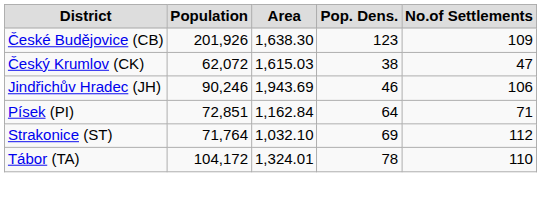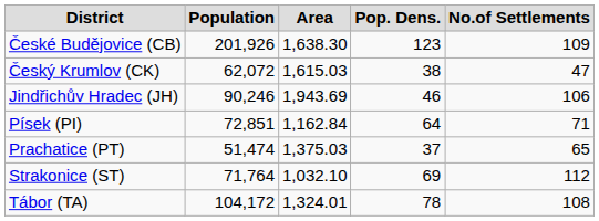 <table class="wikitable sortable">
 <tr>
 <th style="background:#ddd;">District</th>
 <th style="background:#ddd;">Population</th>
 <th style="background:#ddd;">Area</th>
 <th style="background:#ddd;">Pop. Dens.</th>
 <th style="background:#ddd;">No.of Settlements</th>
 </tr>
 <tr>
 <td><a href='#'>České Budějovice</a> (CB)</td>
 <td style="text-align:right;">201,926</td>
 <td style="text-align:right;">1,638.30</td>
 <td style="text-align:right;">123</td>
 <td style="text-align:right;">109</td>
 </tr>
 <tr>
 <td><a href='#'>Český Krumlov</a> (CK)</td>
 <td style="text-align:right;">62,072</td>
 <td style="text-align:right;">1,615.03</td>
 <td style="text-align:right;">38</td>
 <td style="text-align:right;">47</td>
 </tr>
 <tr>
 <td><a href='#'>Jindřichův Hradec</a> (JH)</td>
 <td style="text-align:right;">90,246</td>
 <td style="text-align:right;">1,943.69</td>
 <td style="text-align:right;">46</td>
 <td style="text-align:right;">106</td>
 </tr>
 <tr>
 <td><a href='#'>Písek</a> (PI)</td>
 <td style="text-align:right;">72,851</td>
 <td style="text-align:right;">1,162.84</td>
 <td style="text-align:right;">64</td>
 <td style="text-align:right;">71</td>
 </tr>
 <tr>
+<td><a href='#'>Prachatice</a> (PT)</td>
+<td style="text-align:right;">51,474</td>
+<td style="text-align:right;">1,375.03</td>
+<td style="text-align:right;">37</td>
+<td style="text-align:right;">65</td>
+</tr>
+<tr>
 <td><a href='#'>Strakonice</a> (ST)</td>
 <td style="text-align:right;">71,764</td>
 <td style="text-align:right;">1,032.10</td>
 <td style="text-align:right;">69</td>
 <td style="text-align:right;">112</td>
 </tr>
 <tr>
 <td><a href='#'>Tábor</a> (TA)</td>
 <td style="text-align:right;">104,172</td>
 <td style="text-align:right;">1,324.01</td>
 <td style="text-align:right;">78</td>
-<td style="text-align:right;">110</td>
+<td style="text-align:right;">108</td>
 </tr>
 </table>
